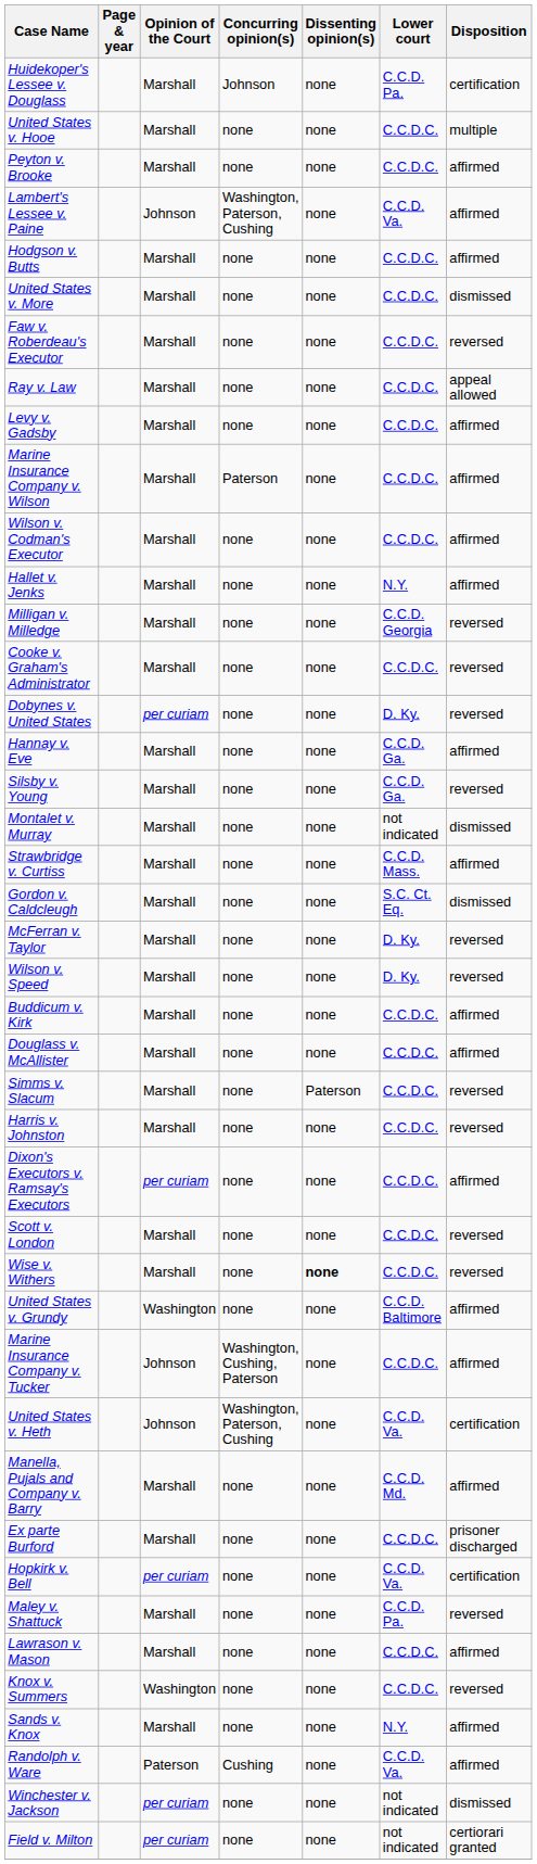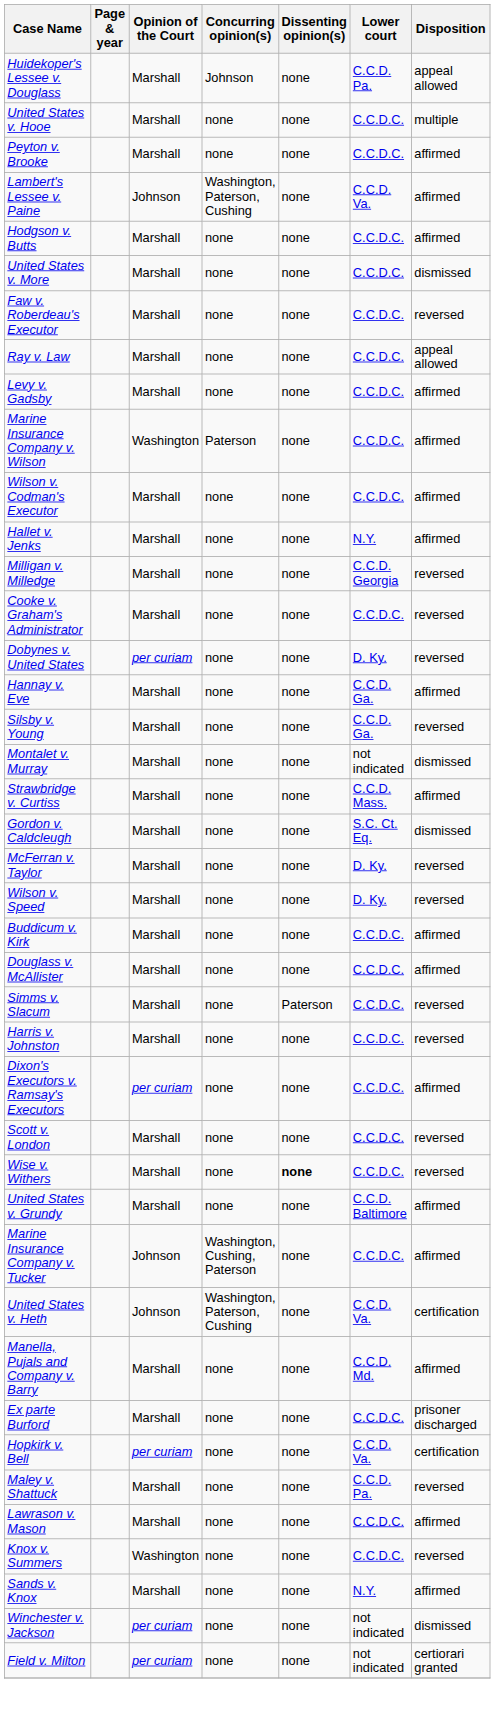 <table class="wikitable sortable">
 <tr>
 <th scope="col" style="width: 275px;">Case Name</th>
 <th scope="col" style="width: 111px;">Page & year</th>
 <th scope="col" style="width: 75px;">Opinion of the Court</th>
 <th scope="col" style="width: 10px;">Concurring opinion(s)</th>
 <th scope="col" style="width: 10px;">Dissenting opinion(s)</th>
 <th scope="col" style="width: 125px;">Lower court</th>
 <th scope="col" style="width: 200px;">Disposition</th>
 </tr>
 <tr>
 <td><em><a href='#'>Huidekoper's Lessee v. Douglass</a></em></td>
 <td align="right"></td>
 <td>Marshall</td>
 <td>Johnson</td>
 <td>none</td>
 <td><a href='#'>C.C.D. Pa.</a></td>
-<td>certification</td>
+<td>appeal allowed</td>
 </tr>
 <tr>
 <td><em><a href='#'>United States v. Hooe</a></em></td>
 <td align="right"></td>
 <td>Marshall</td>
 <td>none</td>
 <td>none</td>
 <td><a href='#'>C.C.D.C.</a></td>
 <td>multiple</td>
 </tr>
 <tr>
 <td><em><a href='#'>Peyton v. Brooke</a></em></td>
 <td align="right"></td>
 <td>Marshall</td>
 <td>none</td>
 <td>none</td>
 <td><a href='#'>C.C.D.C.</a></td>
 <td>affirmed</td>
 </tr>
 <tr>
 <td><em><a href='#'>Lambert's Lessee v. Paine</a></em></td>
 <td align="right"></td>
 <td>Johnson</td>
 <td>Washington, Paterson, Cushing</td>
 <td>none</td>
 <td><a href='#'>C.C.D. Va.</a></td>
 <td>affirmed</td>
 </tr>
 <tr>
 <td><em><a href='#'>Hodgson v. Butts</a></em></td>
 <td align="right"></td>
 <td>Marshall</td>
 <td>none</td>
 <td>none</td>
 <td><a href='#'>C.C.D.C.</a></td>
 <td>affirmed</td>
 </tr>
 <tr>
 <td><em><a href='#'>United States v. More</a></em></td>
 <td align="right"></td>
 <td>Marshall</td>
 <td>none</td>
 <td>none</td>
 <td><a href='#'>C.C.D.C.</a></td>
 <td>dismissed</td>
 </tr>
 <tr>
 <td><em><a href='#'>Faw v. Roberdeau's Executor</a></em></td>
 <td align="right"></td>
 <td>Marshall</td>
 <td>none</td>
 <td>none</td>
 <td><a href='#'>C.C.D.C.</a></td>
 <td>reversed</td>
 </tr>
 <tr>
 <td><em><a href='#'>Ray v. Law</a></em></td>
 <td align="right"></td>
 <td>Marshall</td>
 <td>none</td>
 <td>none</td>
 <td><a href='#'>C.C.D.C.</a></td>
 <td>appeal allowed</td>
 </tr>
 <tr>
 <td><em><a href='#'>Levy v. Gadsby</a></em></td>
 <td align="right"></td>
 <td>Marshall</td>
 <td>none</td>
 <td>none</td>
 <td><a href='#'>C.C.D.C.</a></td>
 <td>affirmed</td>
 </tr>
 <tr>
 <td><em><a href='#'>Marine Insurance Company v. Wilson</a></em></td>
 <td align="right"></td>
-<td>Marshall</td>
+<td>Washington</td>
 <td>Paterson</td>
 <td>none</td>
 <td><a href='#'>C.C.D.C.</a></td>
 <td>affirmed</td>
 </tr>
 <tr>
 <td><em><a href='#'>Wilson v. Codman's Executor</a></em></td>
 <td align="right"></td>
 <td>Marshall</td>
 <td>none</td>
 <td>none</td>
 <td><a href='#'>C.C.D.C.</a></td>
 <td>affirmed</td>
 </tr>
 <tr>
 <td><em><a href='#'>Hallet v. Jenks</a></em></td>
 <td align="right"></td>
 <td>Marshall</td>
 <td>none</td>
 <td>none</td>
 <td><a href='#'>N.Y.</a></td>
 <td>affirmed</td>
 </tr>
 <tr>
 <td><em><a href='#'>Milligan v. Milledge</a></em></td>
 <td align="right"></td>
 <td>Marshall</td>
 <td>none</td>
 <td>none</td>
 <td><a href='#'>C.C.D. Georgia</a></td>
 <td>reversed</td>
 </tr>
 <tr>
 <td><em><a href='#'>Cooke v. Graham's Administrator</a></em></td>
 <td align="right"></td>
 <td>Marshall</td>
 <td>none</td>
 <td>none</td>
 <td><a href='#'>C.C.D.C.</a></td>
 <td>reversed</td>
 </tr>
 <tr>
 <td><em><a href='#'>Dobynes v. United States</a></em></td>
 <td align="right"></td>
 <td><em><a href='#'>per curiam</a></em></td>
 <td>none</td>
 <td>none</td>
 <td><a href='#'>D. Ky.</a></td>
 <td>reversed</td>
 </tr>
 <tr>
 <td><em><a href='#'>Hannay v. Eve</a></em></td>
 <td align="right"></td>
 <td>Marshall</td>
 <td>none</td>
 <td>none</td>
 <td><a href='#'>C.C.D. Ga.</a></td>
 <td>affirmed</td>
 </tr>
 <tr>
 <td><em><a href='#'>Silsby v. Young</a></em></td>
 <td align="right"></td>
 <td>Marshall</td>
 <td>none</td>
 <td>none</td>
 <td><a href='#'>C.C.D. Ga.</a></td>
 <td>reversed</td>
 </tr>
 <tr>
 <td><em><a href='#'>Montalet v. Murray</a></em></td>
 <td align="right"></td>
 <td>Marshall</td>
 <td>none</td>
 <td>none</td>
 <td>not indicated</td>
 <td>dismissed</td>
 </tr>
 <tr>
 <td><em><a href='#'>Strawbridge v. Curtiss</a></em></td>
 <td align="right"></td>
 <td>Marshall</td>
 <td>none</td>
 <td>none</td>
 <td><a href='#'>C.C.D. Mass.</a></td>
 <td>affirmed</td>
 </tr>
 <tr>
 <td><em><a href='#'>Gordon v. Caldcleugh</a></em></td>
 <td align="right"></td>
 <td>Marshall</td>
 <td>none</td>
 <td>none</td>
 <td><a href='#'>S.C. Ct. Eq.</a></td>
 <td>dismissed</td>
 </tr>
 <tr>
 <td><em><a href='#'>McFerran v. Taylor</a></em></td>
 <td align="right"></td>
 <td>Marshall</td>
 <td>none</td>
 <td>none</td>
 <td><a href='#'>D. Ky.</a></td>
 <td>reversed</td>
 </tr>
 <tr>
 <td><em><a href='#'>Wilson v. Speed</a></em></td>
 <td align="right"></td>
 <td>Marshall</td>
 <td>none</td>
 <td>none</td>
 <td><a href='#'>D. Ky.</a></td>
 <td>reversed</td>
 </tr>
 <tr>
 <td><em><a href='#'>Buddicum v. Kirk</a></em></td>
 <td align="right"></td>
 <td>Marshall</td>
 <td>none</td>
 <td>none</td>
 <td><a href='#'>C.C.D.C.</a></td>
 <td>affirmed</td>
 </tr>
 <tr>
 <td><em><a href='#'>Douglass v. McAllister</a></em></td>
 <td align="right"></td>
 <td>Marshall</td>
 <td>none</td>
 <td>none</td>
 <td><a href='#'>C.C.D.C.</a></td>
 <td>affirmed</td>
 </tr>
 <tr>
 <td><em><a href='#'>Simms v. Slacum</a></em></td>
 <td align="right"></td>
 <td>Marshall</td>
 <td>none</td>
 <td>Paterson</td>
 <td><a href='#'>C.C.D.C.</a></td>
 <td>reversed</td>
 </tr>
 <tr>
 <td><em><a href='#'>Harris v. Johnston</a></em></td>
 <td align="right"></td>
 <td>Marshall</td>
 <td>none</td>
 <td>none</td>
 <td><a href='#'>C.C.D.C.</a></td>
 <td>reversed</td>
 </tr>
 <tr>
 <td><em><a href='#'>Dixon's Executors v. Ramsay's Executors</a></em></td>
 <td align="right"></td>
 <td><em><a href='#'>per curiam</a></em></td>
 <td>none</td>
 <td>none</td>
 <td><a href='#'>C.C.D.C.</a></td>
 <td>affirmed</td>
 </tr>
 <tr>
 <td><em><a href='#'>Scott v. London</a></em></td>
 <td align="right"></td>
 <td>Marshall</td>
 <td>none</td>
 <td>none</td>
 <td><a href='#'>C.C.D.C.</a></td>
 <td>reversed</td>
 </tr>
 <tr>
 <td><em><a href='#'>Wise v. Withers</a></em></td>
 <td align="right"></td>
 <td>Marshall</td>
 <td>none</td>
 <td><strong>none</strong></td>
 <td><a href='#'>C.C.D.C.</a></td>
 <td>reversed</td>
 </tr>
 <tr>
 <td><em><a href='#'>United States v. Grundy</a></em></td>
 <td align="right"></td>
-<td>Washington</td>
+<td>Marshall</td>
 <td>none</td>
 <td>none</td>
 <td><a href='#'>C.C.D. Baltimore</a></td>
 <td>affirmed</td>
 </tr>
 <tr>
 <td><em><a href='#'>Marine Insurance Company v. Tucker</a></em></td>
 <td align="right"></td>
 <td>Johnson</td>
 <td>Washington, Cushing, Paterson</td>
 <td>none</td>
 <td><a href='#'>C.C.D.C.</a></td>
 <td>affirmed</td>
 </tr>
 <tr>
 <td><em><a href='#'>United States v. Heth</a></em></td>
 <td align="right"></td>
 <td>Johnson</td>
 <td>Washington, Paterson, Cushing</td>
 <td>none</td>
 <td><a href='#'>C.C.D. Va.</a></td>
 <td>certification</td>
 </tr>
 <tr>
 <td><em><a href='#'>Manella, Pujals and Company v. Barry</a></em></td>
 <td align="right"></td>
 <td>Marshall</td>
 <td>none</td>
 <td>none</td>
 <td><a href='#'>C.C.D. Md.</a></td>
 <td>affirmed</td>
 </tr>
 <tr>
 <td><em><a href='#'>Ex parte Burford</a></em></td>
 <td align="right"></td>
 <td>Marshall</td>
 <td>none</td>
 <td>none</td>
 <td><a href='#'>C.C.D.C.</a></td>
 <td>prisoner discharged</td>
 </tr>
 <tr>
 <td><em><a href='#'>Hopkirk v. Bell</a></em></td>
 <td align="right"></td>
 <td><em><a href='#'>per curiam</a></em></td>
 <td>none</td>
 <td>none</td>
 <td><a href='#'>C.C.D. Va.</a></td>
 <td>certification</td>
 </tr>
 <tr>
 <td><em><a href='#'>Maley v. Shattuck</a></em></td>
 <td align="right"></td>
 <td>Marshall</td>
 <td>none</td>
 <td>none</td>
 <td><a href='#'>C.C.D. Pa.</a></td>
 <td>reversed</td>
 </tr>
 <tr>
 <td><em><a href='#'>Lawrason v. Mason</a></em></td>
 <td align="right"></td>
 <td>Marshall</td>
 <td>none</td>
 <td>none</td>
 <td><a href='#'>C.C.D.C.</a></td>
 <td>affirmed</td>
 </tr>
 <tr>
 <td><em><a href='#'>Knox v. Summers</a></em></td>
 <td align="right"></td>
 <td>Washington</td>
 <td>none</td>
 <td>none</td>
 <td><a href='#'>C.C.D.C.</a></td>
 <td>reversed</td>
 </tr>
 <tr>
 <td><em><a href='#'>Sands v. Knox</a></em></td>
 <td align="right"></td>
 <td>Marshall</td>
 <td>none</td>
 <td>none</td>
 <td><a href='#'>N.Y.</a></td>
 <td>affirmed</td>
 </tr>
 <tr>
-<td><em><a href='#'>Randolph v. Ware</a></em></td>
-<td align="right"></td>
-<td>Paterson</td>
-<td>Cushing</td>
-<td>none</td>
-<td><a href='#'>C.C.D. Va.</a></td>
-<td>affirmed</td>
-</tr>
-<tr>
 <td><em><a href='#'>Winchester v. Jackson</a></em></td>
 <td align="right"></td>
 <td><em><a href='#'>per curiam</a></em></td>
 <td>none</td>
 <td>none</td>
 <td>not indicated</td>
 <td>dismissed</td>
 </tr>
 <tr>
 <td><em><a href='#'>Field v. Milton</a></em></td>
 <td align="right"></td>
 <td><em><a href='#'>per curiam</a></em></td>
 <td>none</td>
 <td>none</td>
 <td>not indicated</td>
 <td>certiorari granted</td>
 </tr>
 <tr>
 </tr>
 </table>
